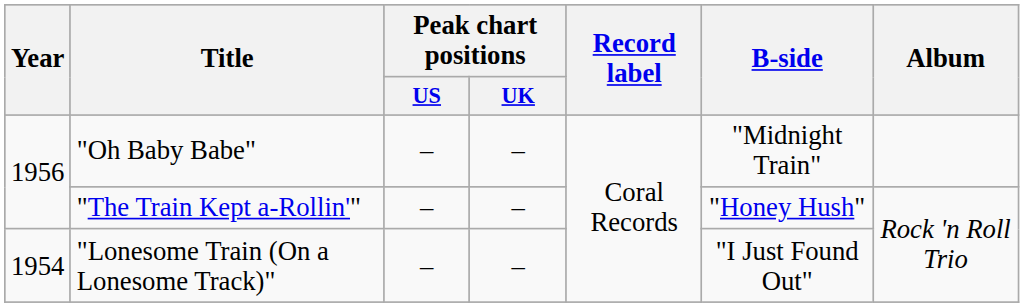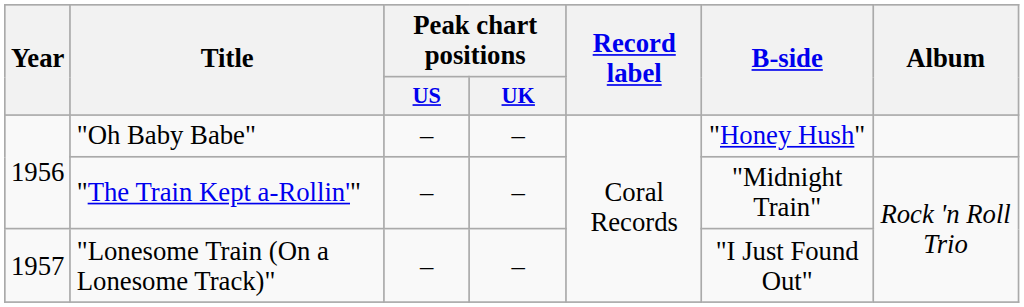 <table class="wikitable" style=text-align:center;>
 <tr>
 <th rowspan="2">Year</th>
 <th rowspan="2">Title</th>
 <th colspan="2">Peak chart positions</th>
 <th rowspan="2"><a href='#'>Record label</a></th>
 <th rowspan="2"><a href='#'>B-side</a></th>
 <th rowspan="2">Album</th>
 </tr>
 <tr style="font-size:smaller;">
 <th align=centre><a href='#'>US</a></th>
 <th align=centre><a href='#'>UK</a></th>
 </tr>
 <tr>
 <td rowspan="2">1956</td>
 <td align=left>"Oh Baby Babe"</td>
 <td>–</td>
 <td>–</td>
 <td rowspan="3">Coral Records</td>
-<td>"Midnight Train"</td>
+<td>"<a href='#'>Honey Hush</a>"</td>
 <td></td>
 </tr>
 <tr>
 <td align=left>"<a href='#'>The Train Kept a-Rollin'</a>"</td>
 <td>–</td>
 <td>–</td>
-<td>"<a href='#'>Honey Hush</a>"</td>
+<td>"Midnight Train"</td>
 <td rowspan="2"><em>Rock 'n Roll Trio</em></td>
 </tr>
 <tr>
-<td rowspan="1">1954</td>
+<td rowspan="1">1957</td>
 <td align=left>"Lonesome Train (On a Lonesome Track)"</td>
 <td>–</td>
 <td>–</td>
 <td>"I Just Found Out"</td>
 </tr>
 </table>
